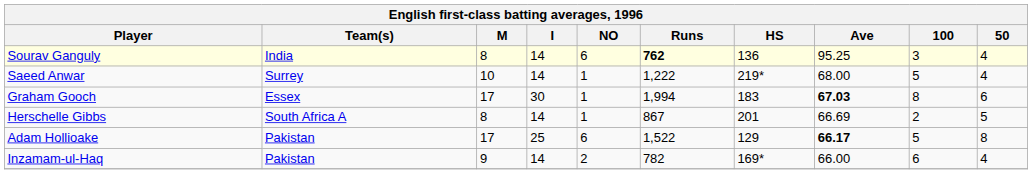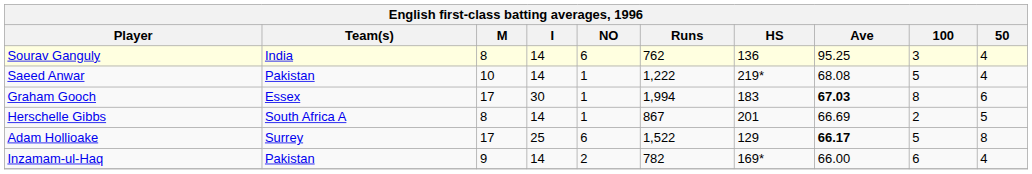 <table class="wikitable" width="100%">
 <tr>
 <th bgcolor="#efefef" colspan=14>English first-class batting averages, 1996</th>
 </tr>
 <tr bgcolor="#efefef">
 <th>Player</th>
 <th>Team(s)</th>
 <th>M</th>
 <th>I</th>
 <th>NO</th>
 <th>Runs</th>
 <th>HS</th>
 <th>Ave</th>
 <th>100</th>
 <th>50</th>
 </tr>
 <tr bgcolor="#ffffe0">
 <td><a href='#'>Sourav Ganguly</a></td>
 <td><a href='#'>India</a></td>
 <td>8</td>
 <td>14</td>
 <td>6</td>
-<td><strong>762</strong></td>
+<td>762</td>
 <td>136</td>
 <td>95.25</td>
 <td>3</td>
 <td>4</td>
 </tr>
 <tr>
 <td><a href='#'>Saeed Anwar</a></td>
-<td><a href='#'>Surrey</a></td>
+<td><a href='#'>Pakistan</a></td>
 <td>10</td>
 <td>14</td>
 <td>1</td>
 <td>1,222</td>
 <td>219*</td>
-<td>68.00</td>
+<td>68.08</td>
 <td>5</td>
 <td>4</td>
 </tr>
 <tr>
 <td><a href='#'>Graham Gooch</a></td>
 <td><a href='#'>Essex</a></td>
 <td>17</td>
 <td>30</td>
 <td>1</td>
 <td>1,994</td>
 <td>183</td>
 <td><strong>67.03</strong></td>
 <td>8</td>
 <td>6</td>
 </tr>
 <tr>
 <td><a href='#'>Herschelle Gibbs</a></td>
 <td><a href='#'>South Africa A</a></td>
 <td>8</td>
 <td>14</td>
 <td>1</td>
 <td>867</td>
 <td>201</td>
 <td>66.69</td>
 <td>2</td>
 <td>5</td>
 </tr>
 <tr>
 <td><a href='#'>Adam Hollioake</a></td>
-<td><a href='#'>Pakistan</a></td>
+<td><a href='#'>Surrey</a></td>
 <td>17</td>
 <td>25</td>
 <td>6</td>
 <td>1,522</td>
 <td>129</td>
 <td><strong>66.17</strong></td>
 <td>5</td>
 <td>8</td>
 </tr>
 <tr>
 <td><a href='#'>Inzamam-ul-Haq</a></td>
 <td><a href='#'>Pakistan</a></td>
 <td>9</td>
 <td>14</td>
 <td>2</td>
 <td>782</td>
 <td>169*</td>
 <td>66.00</td>
 <td>6</td>
 <td>4</td>
 </tr>
 <tr>
 </tr>
 </table>
